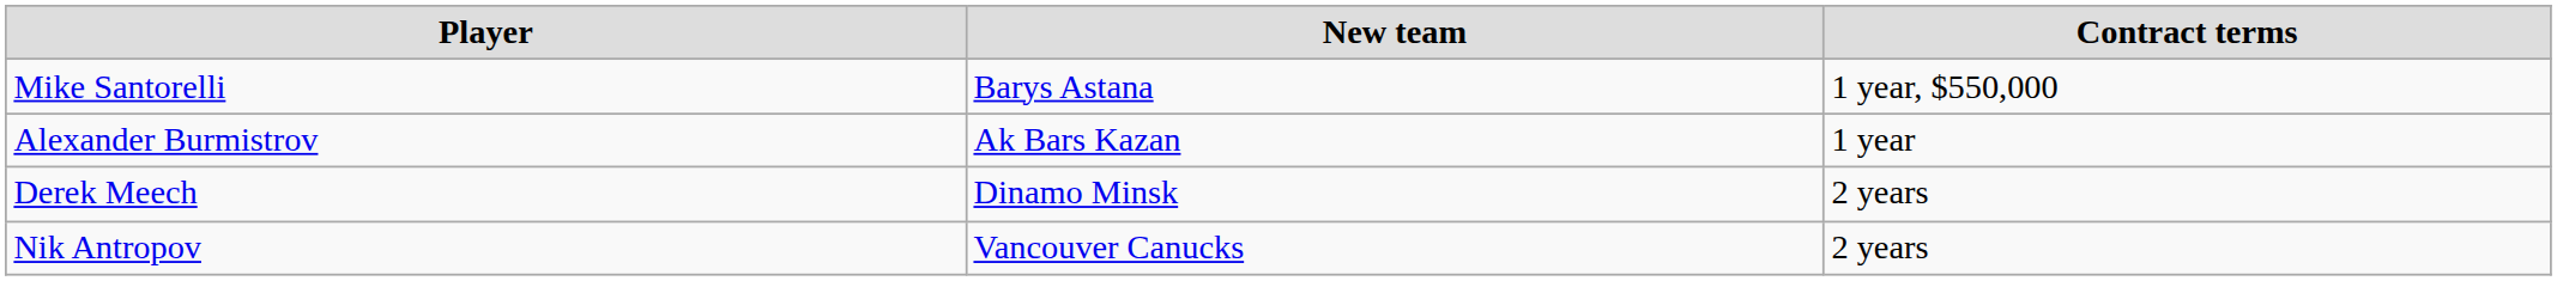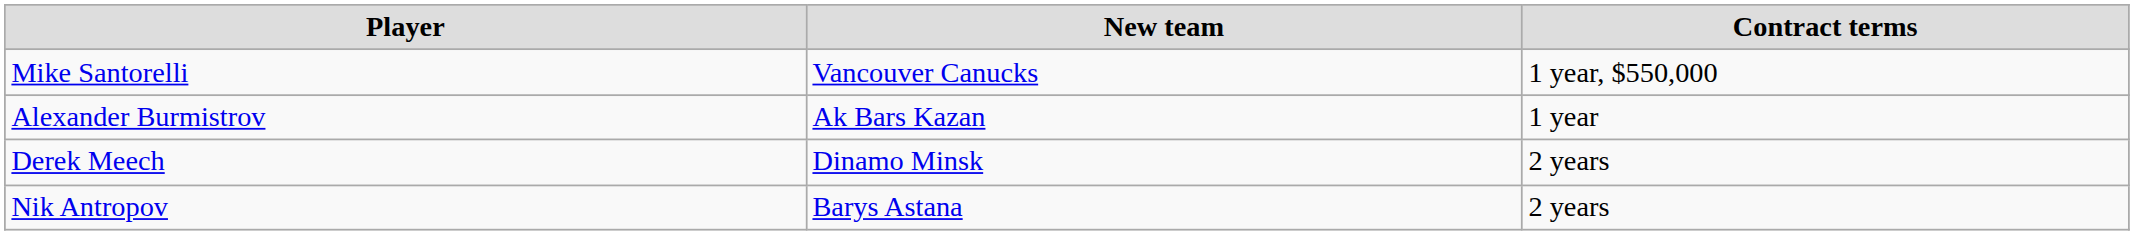 <table class="wikitable" style="width:95%;">
 <tr style="text-align:center; background:#ddd;">
 <td><strong>Player</strong></td>
 <td><strong>New team</strong></td>
 <td><strong>Contract terms</strong></td>
 </tr>
 <tr>
 <td><a href='#'>Mike Santorelli</a></td>
-<td><a href='#'>Barys Astana</a></td>
+<td><a href='#'>Vancouver Canucks</a></td>
 <td>1 year, $550,000</td>
 </tr>
 <tr>
 <td><a href='#'>Alexander Burmistrov</a></td>
 <td><a href='#'>Ak Bars Kazan</a></td>
 <td>1 year</td>
 </tr>
 <tr>
 <td><a href='#'>Derek Meech</a></td>
 <td><a href='#'>Dinamo Minsk</a></td>
 <td>2 years</td>
 </tr>
 <tr>
 <td><a href='#'>Nik Antropov</a></td>
-<td><a href='#'>Vancouver Canucks</a></td>
+<td><a href='#'>Barys Astana</a></td>
 <td>2 years</td>
 </tr>
 </table>
